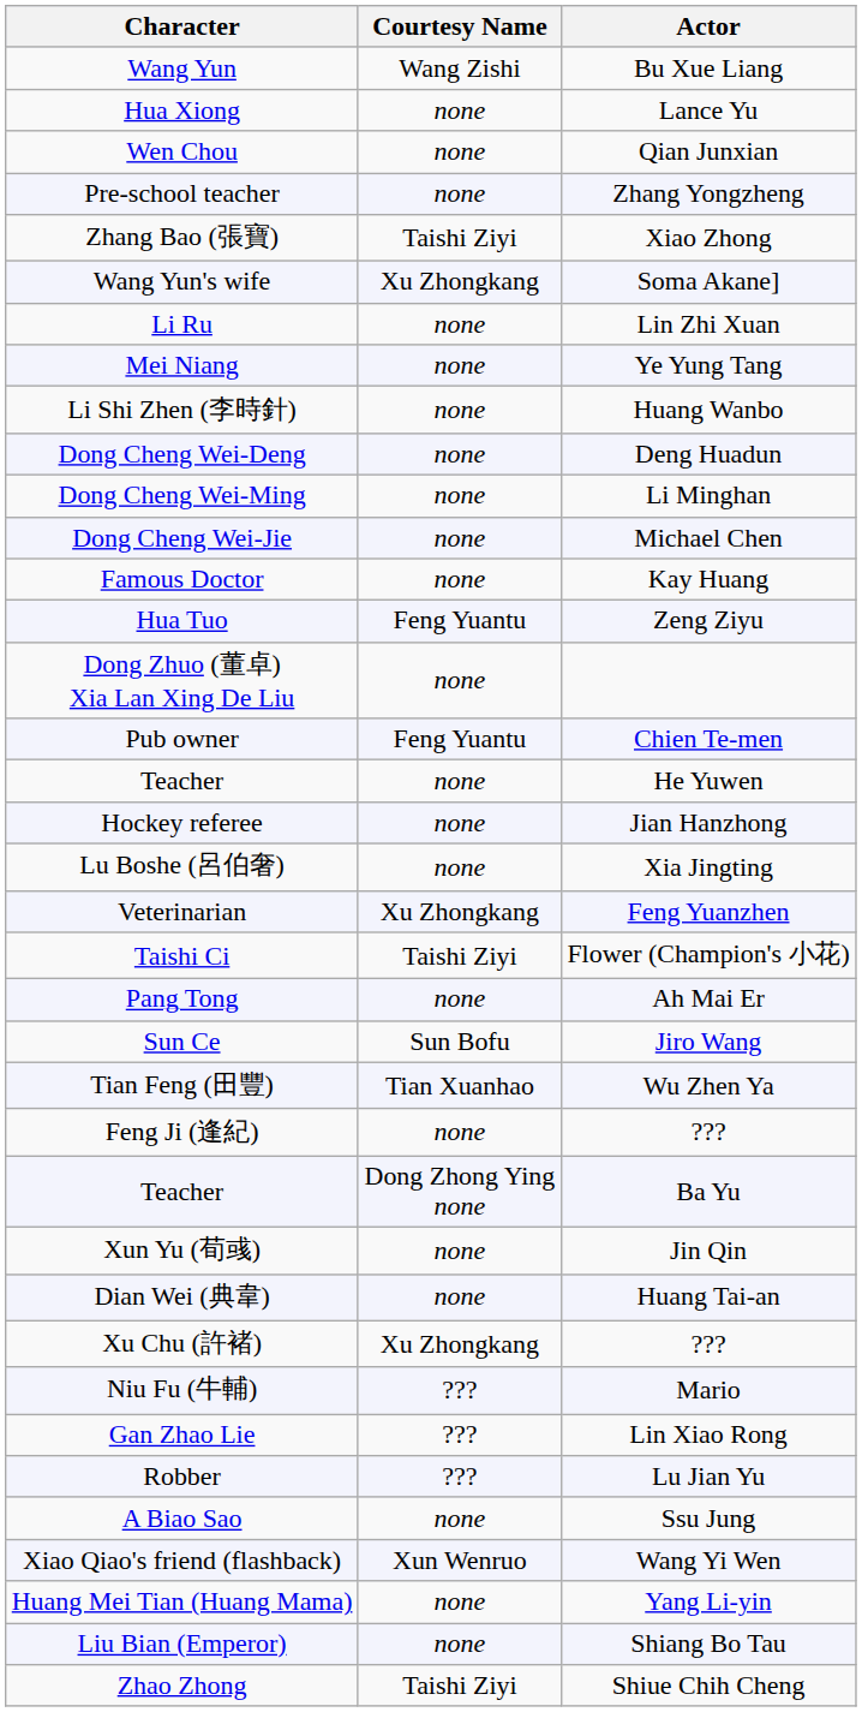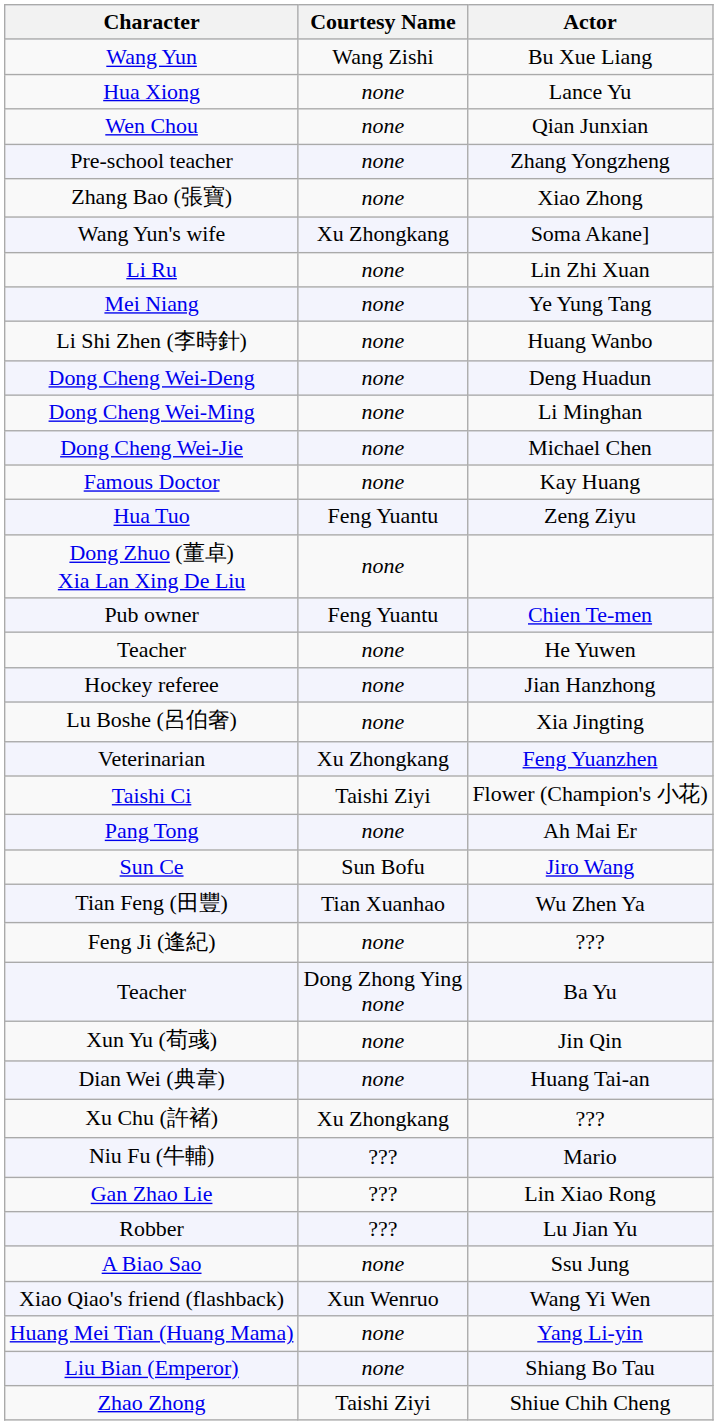 <table class="wikitable" style="text-align:center;">
 <tr bgcolor="#e6e9ff">
 <th>Character</th>
 <th>Courtesy Name</th>
 <th>Actor</th>
 </tr>
 <tr>
 <td><a href='#'>Wang Yun</a></td>
 <td>Wang Zishi</td>
 <td>Bu Xue Liang</td>
 </tr>
 <tr>
 <td><a href='#'>Hua Xiong</a></td>
 <td><em>none</em></td>
 <td>Lance Yu</td>
 </tr>
 <tr>
 <td><a href='#'>Wen Chou</a></td>
 <td><em>none</em></td>
 <td>Qian Junxian</td>
 </tr>
 <tr bgcolor="#F3F4FD">
 <td>Pre-school teacher</td>
 <td><em>none</em></td>
 <td>Zhang Yongzheng</td>
 </tr>
 <tr>
 <td>Zhang Bao (張寶)</td>
-<td>Taishi Ziyi</td>
+<td><em>none</em></td>
 <td>Xiao Zhong</td>
 </tr>
 <tr bgcolor="#F3F4FD">
 <td>Wang Yun's wife</td>
 <td>Xu Zhongkang</td>
 <td>Soma Akane]</td>
 </tr>
 <tr>
 <td><a href='#'>Li Ru</a></td>
 <td><em>none</em></td>
 <td>Lin Zhi Xuan</td>
 </tr>
 <tr bgcolor="#F3F4FD">
 <td><a href='#'>Mei Niang</a></td>
 <td><em>none</em></td>
 <td>Ye Yung Tang</td>
 </tr>
 <tr>
 <td>Li Shi Zhen (李時針)</td>
 <td><em>none</em></td>
 <td>Huang Wanbo</td>
 </tr>
 <tr bgcolor="#F3F4FD">
 <td><a href='#'>Dong Cheng Wei-Deng</a></td>
 <td><em>none</em></td>
 <td>Deng Huadun</td>
 </tr>
 <tr>
 <td><a href='#'>Dong Cheng Wei-Ming</a></td>
 <td><em>none</em></td>
 <td>Li Minghan</td>
 </tr>
 <tr bgcolor="#F3F4FD">
 <td><a href='#'>Dong Cheng Wei-Jie</a></td>
 <td><em>none</em></td>
 <td>Michael Chen</td>
 </tr>
 <tr>
 <td><a href='#'>Famous Doctor</a></td>
 <td><em>none</em></td>
 <td>Kay Huang</td>
 </tr>
 <tr bgcolor="#F3F4FD">
 <td><a href='#'>Hua Tuo</a></td>
 <td>Feng Yuantu</td>
 <td>Zeng Ziyu</td>
 </tr>
 <tr>
 <td><a href='#'>Dong Zhuo</a> (董卓)<br><a href='#'>Xia Lan Xing De Liu</a></td>
 <td><em>none</em></td>
 <td></td>
 </tr>
 <tr bgcolor="#F3F4FD">
 <td>Pub owner</td>
 <td>Feng Yuantu</td>
 <td><a href='#'>Chien Te-men</a></td>
 </tr>
 <tr>
 <td>Teacher</td>
 <td><em>none</em></td>
 <td>He Yuwen</td>
 </tr>
 <tr bgcolor="#F3F4FD">
 <td>Hockey referee</td>
 <td><em>none</em></td>
 <td>Jian Hanzhong</td>
 </tr>
 <tr>
 <td>Lu Boshe (呂伯奢)</td>
 <td><em>none</em></td>
 <td>Xia Jingting</td>
 </tr>
 <tr bgcolor="#F3F4FD">
 <td>Veterinarian</td>
 <td>Xu Zhongkang</td>
 <td><a href='#'>Feng Yuanzhen</a></td>
 </tr>
 <tr>
 <td><a href='#'>Taishi Ci</a></td>
 <td>Taishi Ziyi</td>
 <td>Flower (Champion's 小花)</td>
 </tr>
 <tr bgcolor="#F3F4FD">
 <td><a href='#'>Pang Tong</a></td>
 <td><em>none</em></td>
 <td>Ah Mai Er</td>
 </tr>
 <tr>
 <td><a href='#'>Sun Ce</a></td>
 <td>Sun Bofu</td>
 <td><a href='#'>Jiro Wang</a></td>
 </tr>
 <tr bgcolor="#F3F4FD">
 <td>Tian Feng (田豐)</td>
 <td>Tian Xuanhao</td>
 <td>Wu Zhen Ya</td>
 </tr>
 <tr>
 <td>Feng Ji (逢紀)</td>
 <td><em>none</em></td>
 <td>???</td>
 </tr>
 <tr bgcolor="#F3F4FD">
 <td>Teacher</td>
 <td>Dong Zhong Ying<br><em>none</em></td>
 <td>Ba Yu</td>
 </tr>
 <tr>
 <td>Xun Yu (荀彧)</td>
 <td><em>none</em></td>
 <td>Jin Qin</td>
 </tr>
 <tr bgcolor="#F3F4FD">
 <td>Dian Wei (典韋)</td>
 <td><em>none</em></td>
 <td>Huang Tai-an</td>
 </tr>
 <tr>
 <td>Xu Chu (許褚)</td>
 <td>Xu Zhongkang</td>
 <td>???</td>
 </tr>
 <tr bgcolor="#F3F4FD">
 <td>Niu Fu (牛輔)</td>
 <td>???</td>
 <td>Mario</td>
 </tr>
 <tr>
 <td><a href='#'>Gan Zhao Lie</a></td>
 <td>???</td>
 <td>Lin Xiao Rong</td>
 </tr>
 <tr bgcolor="#F3F4FD">
 <td>Robber</td>
 <td>???</td>
 <td>Lu Jian Yu</td>
 </tr>
 <tr>
 <td><a href='#'>A Biao Sao</a></td>
 <td><em>none</em></td>
 <td>Ssu Jung</td>
 </tr>
 <tr bgcolor="#F3F4FD">
 <td>Xiao Qiao's friend (flashback)</td>
 <td>Xun Wenruo</td>
 <td>Wang Yi Wen</td>
 </tr>
 <tr>
 <td><a href='#'>Huang Mei Tian (Huang Mama)</a></td>
 <td><em>none</em></td>
 <td><a href='#'>Yang Li-yin</a></td>
 </tr>
 <tr bgcolor="#F3F4FD">
 <td><a href='#'>Liu Bian (Emperor)</a></td>
 <td><em>none</em></td>
 <td>Shiang Bo Tau</td>
 </tr>
 <tr>
 <td><a href='#'>Zhao Zhong</a></td>
 <td>Taishi Ziyi</td>
 <td>Shiue Chih Cheng</td>
 </tr>
 </table>
